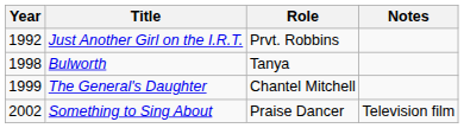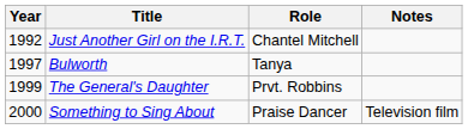 <table class="wikitable sortable">
 <tr>
 <th>Year</th>
 <th>Title</th>
 <th>Role</th>
 <th class="unsortable">Notes</th>
 </tr>
 <tr>
 <td>1992</td>
 <td><em><a href='#'>Just Another Girl on the I.R.T. </a></em></td>
-<td>Prvt. Robbins</td>
+<td>Chantel Mitchell</td>
 <td></td>
 </tr>
 <tr>
-<td>1998</td>
+<td>1997</td>
 <td><em><a href='#'>Bulworth</a></em></td>
 <td>Tanya</td>
 <td></td>
 </tr>
 <tr>
 <td>1999</td>
 <td><em><a href='#'>The General's Daughter</a></em></td>
-<td>Chantel Mitchell</td>
+<td>Prvt. Robbins</td>
 <td></td>
 </tr>
 <tr>
-<td>2002</td>
+<td>2000</td>
 <td><em><a href='#'>Something to Sing About</a></em></td>
 <td>Praise Dancer</td>
 <td>Television film</td>
 </tr>
 </table>
